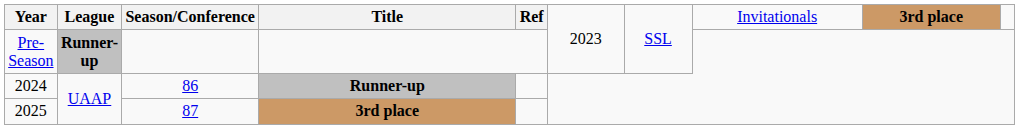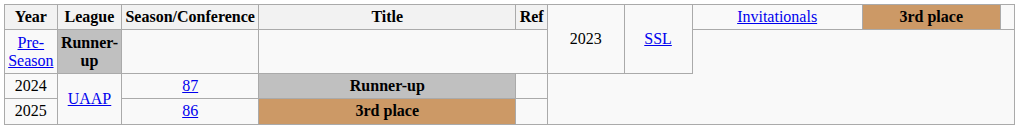 <table class="wikitable sortable" style="text-align:center" width="80%">
 <tr>
 <th style="width:5px;" rowspan="2">Year</th>
 <th style="width:5px;" rowspan="2">League</th>
 <th style="width:10px;" rowspan="2">Season/Conference</th>
 <th style="width:250px;" rowspan="2">Title</th>
 <th style="width:5px;" rowspan="2">Ref</th>
 </tr>
 <tr>
 <td rowspan="2">2023</td>
 <td rowspan="2"><a href='#'>SSL</a></td>
 <td><a href='#'>Invitationals</a></td>
 <td style="background:#c96"><strong>3rd place</strong></td>
 <td></td>
 </tr>
 <tr>
 <td><a href='#'>Pre-Season</a></td>
 <td style="background:silver"><strong>Runner-up</strong></td>
 <td></td>
 </tr>
 <tr>
 <td>2024</td>
 <td rowspan="2"><a href='#'>UAAP</a></td>
-<td><a href='#'>86</a></td>
+<td><a href='#'>87</a></td>
 <td style="background:silver"><strong>Runner-up</strong></td>
 <td></td>
 </tr>
 <tr>
 <td>2025</td>
-<td><a href='#'>87</a></td>
+<td><a href='#'>86</a></td>
 <td style="background:#c96"><strong>3rd place</strong></td>
 <td></td>
 </tr>
 </table>
